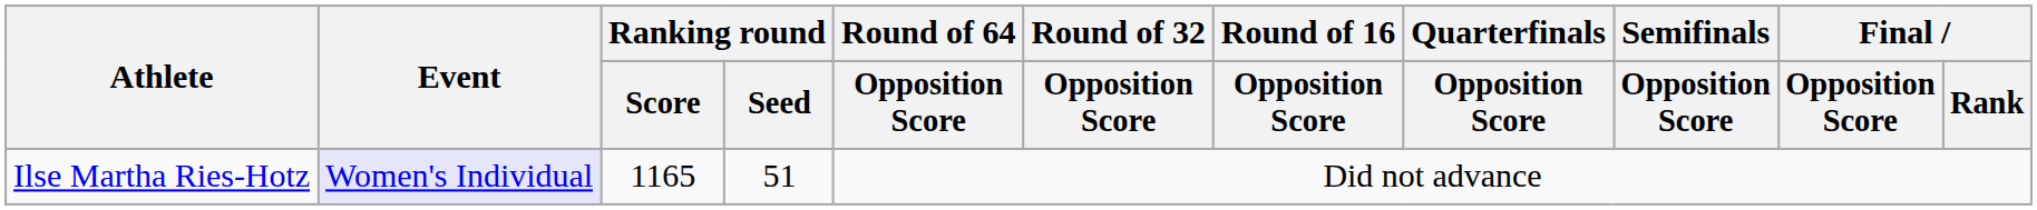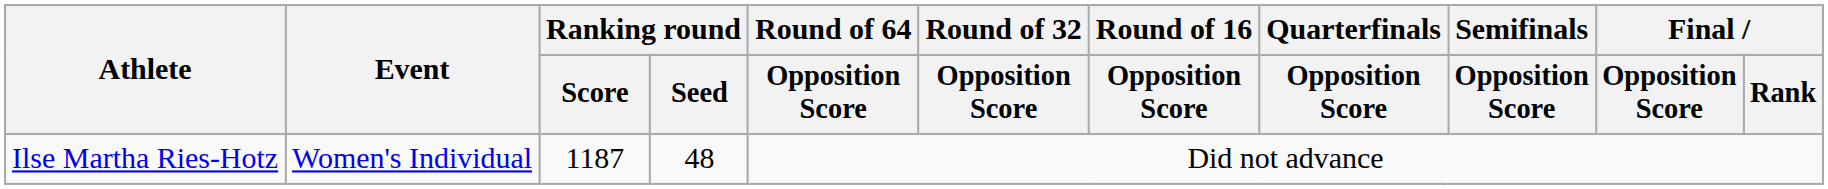 <table class="wikitable" style="font-size:90%">
 <tr>
 <th rowspan="2">Athlete</th>
 <th rowspan="2">Event</th>
 <th colspan="2">Ranking round</th>
 <th>Round of 64</th>
 <th>Round of 32</th>
 <th>Round of 16</th>
 <th>Quarterfinals</th>
 <th>Semifinals</th>
 <th colspan="2">Final / </th>
 </tr>
 <tr style="font-size:95%">
 <th>Score</th>
 <th>Seed</th>
 <th>Opposition<br>Score</th>
 <th>Opposition<br>Score</th>
 <th>Opposition<br>Score</th>
 <th>Opposition<br>Score</th>
 <th>Opposition<br>Score</th>
 <th>Opposition<br>Score</th>
 <th>Rank</th>
 </tr>
 <tr align="center">
 <td align="left"><a href='#'>Ilse Martha Ries-Hotz</a></td>
-<td align="left" style="background: lavender;"><a href='#'>Women's Individual</a></td>
-<td>1165</td>
-<td>51</td>
+<td align="left"><a href='#'>Women's Individual</a></td>
+<td>1187</td>
+<td>48</td>
 <td colspan="7">Did not advance</td>
 </tr>
 </table>
